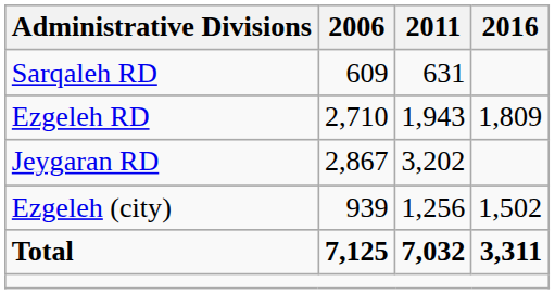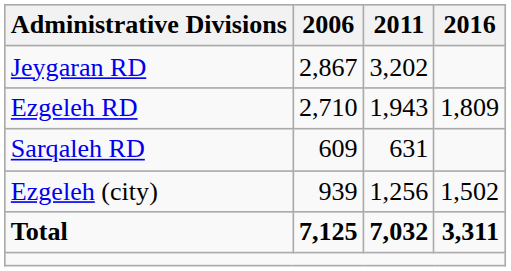 <table class="wikitable">
 <tr>
 <th>Administrative Divisions</th>
 <th>2006</th>
 <th>2011</th>
 <th>2016</th>
 </tr>
 <tr>
-<td><a href='#'>Sarqaleh RD</a></td>
-<td style="text-align: right;">609</td>
-<td style="text-align: right;">631</td>
+<td><a href='#'>Jeygaran RD</a></td>
+<td style="text-align: right;">2,867</td>
+<td style="text-align: right;">3,202</td>
 <td style="text-align: right;"></td>
 </tr>
 <tr>
 <td><a href='#'>Ezgeleh RD</a></td>
 <td style="text-align: right;">2,710</td>
 <td style="text-align: right;">1,943</td>
 <td style="text-align: right;">1,809</td>
 </tr>
 <tr>
-<td><a href='#'>Jeygaran RD</a></td>
-<td style="text-align: right;">2,867</td>
-<td style="text-align: right;">3,202</td>
+<td><a href='#'>Sarqaleh RD</a></td>
+<td style="text-align: right;">609</td>
+<td style="text-align: right;">631</td>
 <td style="text-align: right;"></td>
 </tr>
 <tr>
 <td><a href='#'>Ezgeleh</a> (city)</td>
 <td style="text-align: right;">939</td>
 <td style="text-align: right;">1,256</td>
 <td style="text-align: right;">1,502</td>
 </tr>
 <tr>
 <td><strong>Total</strong></td>
 <td style="text-align: right;"><strong>7,125</strong></td>
 <td style="text-align: right;"><strong>7,032</strong></td>
 <td style="text-align: right;"><strong>3,311</strong></td>
 </tr>
 <tr>
 <td colspan=4></td>
 </tr>
 </table>
